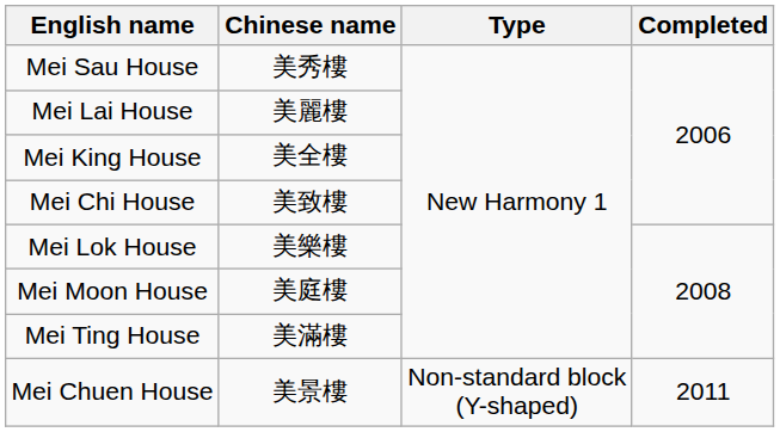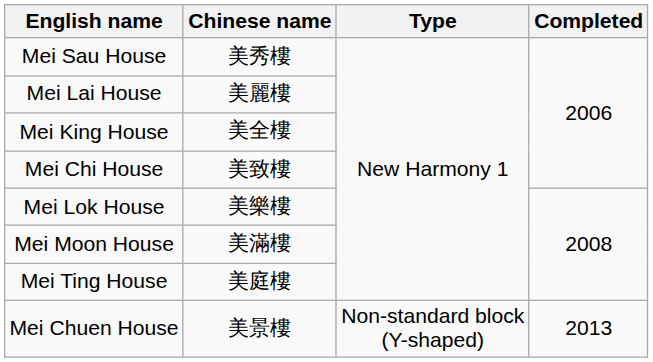 <table class="wikitable" style="text-align: center;">
 <tr>
 <th>English name</th>
 <th>Chinese name</th>
 <th>Type</th>
 <th>Completed</th>
 </tr>
 <tr>
 <td>Mei Sau House</td>
 <td>美秀樓</td>
 <td rowspan="7">New Harmony 1</td>
 <td rowspan="4">2006</td>
 </tr>
 <tr>
 <td>Mei Lai House</td>
 <td>美麗樓</td>
 </tr>
 <tr>
 <td>Mei King House</td>
 <td>美全樓</td>
 </tr>
 <tr>
 <td>Mei Chi House</td>
 <td>美致樓</td>
 </tr>
 <tr>
 <td>Mei Lok House</td>
 <td>美樂樓</td>
 <td rowspan="3">2008</td>
 </tr>
 <tr>
 <td>Mei Moon House</td>
-<td>美庭樓</td>
+<td>美滿樓</td>
 </tr>
 <tr>
 <td>Mei Ting House</td>
-<td>美滿樓</td>
+<td>美庭樓</td>
 </tr>
 <tr>
 <td>Mei Chuen House</td>
 <td>美景樓</td>
 <td rowspan="1">Non-standard block<br>(Y-shaped)</td>
-<td rowspan="1">2011</td>
+<td rowspan="1">2013</td>
 </tr>
 </table>
